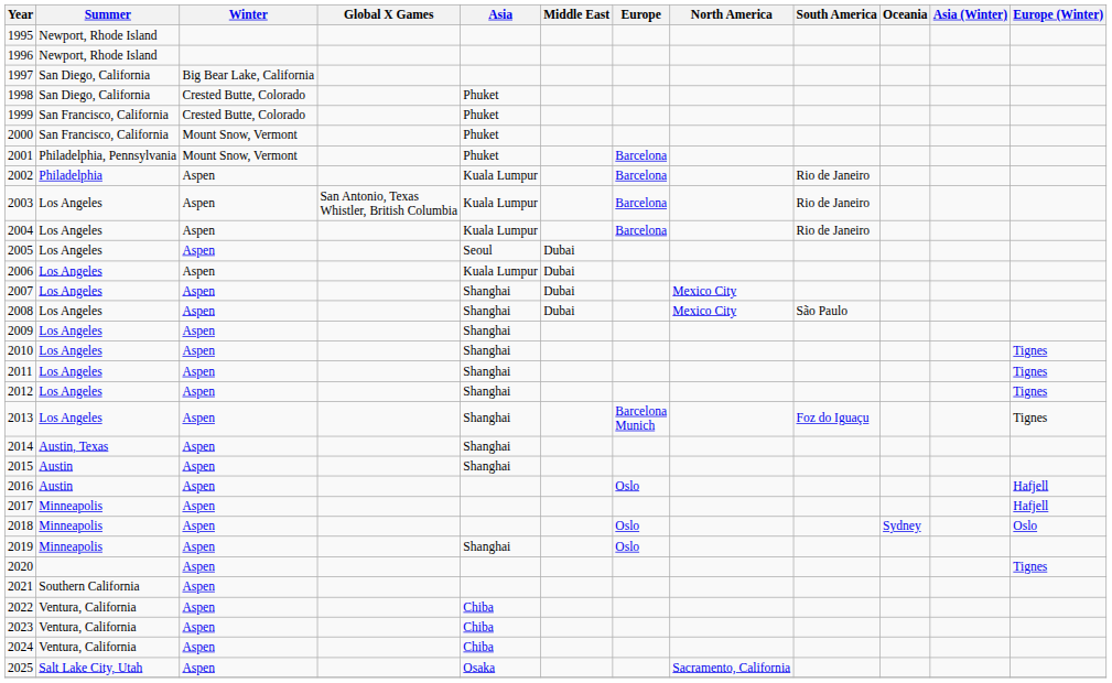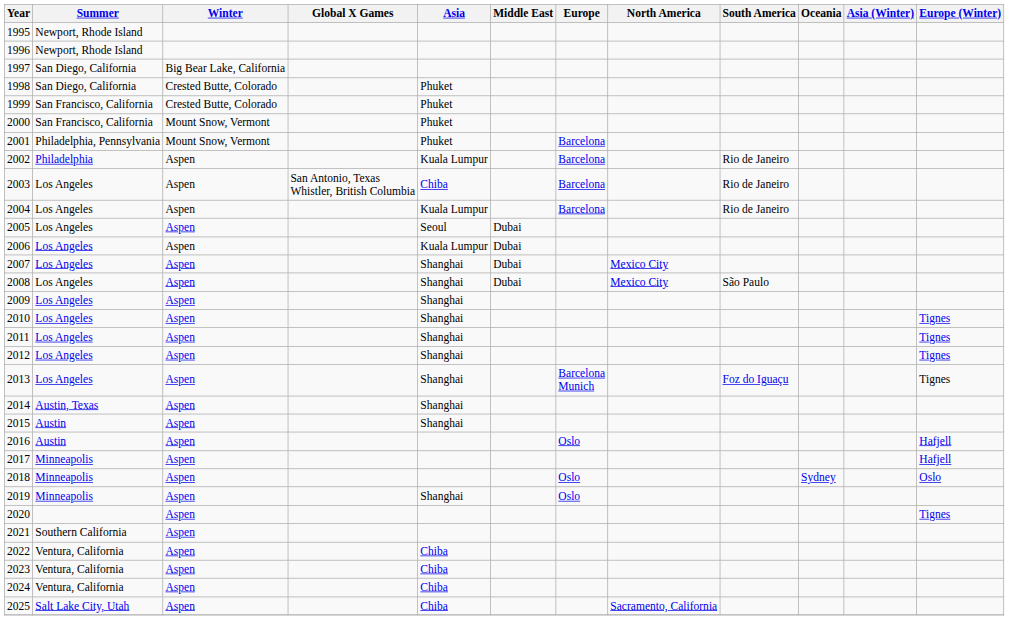 <table class="wikitable">
 <tr>
 <th scope="col">Year</th>
 <th scope="col"><a href='#'>Summer</a></th>
 <th scope="col"><a href='#'>Winter</a></th>
 <th scope="col">Global X Games</th>
 <th scope="col"><a href='#'>Asia</a></th>
 <th scope="col">Middle East</th>
 <th scope="col">Europe</th>
 <th scope="col">North America</th>
 <th scope="col">South America</th>
 <th scope="col">Oceania</th>
 <th scope="col"><a href='#'>Asia (Winter)</a></th>
 <th scope="col"><a href='#'>Europe (Winter)</a></th>
 </tr>
 <tr>
 <td>1995</td>
 <td> Newport, Rhode Island</td>
 <td></td>
 <td></td>
 <td></td>
 <td></td>
 <td></td>
 <td></td>
 <td></td>
 <td></td>
 <td></td>
 <td></td>
 </tr>
 <tr>
 <td>1996</td>
 <td> Newport, Rhode Island</td>
 <td></td>
 <td></td>
 <td></td>
 <td></td>
 <td></td>
 <td></td>
 <td></td>
 <td></td>
 <td></td>
 <td></td>
 </tr>
 <tr>
 <td>1997</td>
 <td> San Diego, California</td>
 <td> Big Bear Lake, California</td>
 <td></td>
 <td></td>
 <td></td>
 <td></td>
 <td></td>
 <td></td>
 <td></td>
 <td></td>
 <td></td>
 </tr>
 <tr>
 <td>1998</td>
 <td> San Diego, California</td>
 <td> Crested Butte, Colorado</td>
 <td></td>
 <td> Phuket</td>
 <td></td>
 <td></td>
 <td></td>
 <td></td>
 <td></td>
 <td></td>
 <td></td>
 </tr>
 <tr>
 <td>1999</td>
 <td> San Francisco, California</td>
 <td> Crested Butte, Colorado</td>
 <td></td>
 <td> Phuket</td>
 <td></td>
 <td></td>
 <td></td>
 <td></td>
 <td></td>
 <td></td>
 <td></td>
 </tr>
 <tr>
 <td>2000</td>
 <td> San Francisco, California</td>
 <td> Mount Snow, Vermont</td>
 <td></td>
 <td> Phuket</td>
 <td></td>
 <td></td>
 <td></td>
 <td></td>
 <td></td>
 <td></td>
 <td></td>
 </tr>
 <tr>
 <td>2001</td>
 <td> Philadelphia, Pennsylvania</td>
 <td> Mount Snow, Vermont</td>
 <td></td>
 <td> Phuket</td>
 <td></td>
 <td> <a href='#'>Barcelona</a></td>
 <td></td>
 <td></td>
 <td></td>
 <td></td>
 <td></td>
 </tr>
 <tr>
 <td>2002</td>
 <td> <a href='#'>Philadelphia</a></td>
 <td> Aspen</td>
 <td></td>
 <td> Kuala Lumpur</td>
 <td></td>
 <td> <a href='#'>Barcelona</a></td>
 <td></td>
 <td> Rio de Janeiro</td>
 <td></td>
 <td></td>
 <td></td>
 </tr>
 <tr>
 <td>2003</td>
 <td> Los Angeles</td>
 <td> Aspen</td>
 <td> San Antonio, Texas<br> Whistler, British Columbia</td>
-<td> Kuala Lumpur</td>
+<td> <a href='#'>Chiba</a></td>
 <td></td>
 <td> <a href='#'>Barcelona</a></td>
 <td></td>
 <td> Rio de Janeiro</td>
 <td></td>
 <td></td>
 <td></td>
 </tr>
 <tr>
 <td>2004</td>
 <td> Los Angeles</td>
 <td> Aspen</td>
 <td></td>
 <td> Kuala Lumpur</td>
 <td></td>
 <td> <a href='#'>Barcelona</a></td>
 <td></td>
 <td> Rio de Janeiro</td>
 <td></td>
 <td></td>
 <td></td>
 </tr>
 <tr>
 <td>2005</td>
 <td> Los Angeles</td>
 <td> <a href='#'>Aspen</a></td>
 <td></td>
 <td> Seoul</td>
 <td> Dubai</td>
 <td></td>
 <td></td>
 <td></td>
 <td></td>
 <td></td>
 <td></td>
 </tr>
 <tr>
 <td>2006</td>
 <td> <a href='#'>Los Angeles</a></td>
 <td> Aspen</td>
 <td></td>
 <td> Kuala Lumpur</td>
 <td> Dubai</td>
 <td></td>
 <td></td>
 <td></td>
 <td></td>
 <td></td>
 <td></td>
 </tr>
 <tr>
 <td>2007</td>
 <td> <a href='#'>Los Angeles</a></td>
 <td> <a href='#'>Aspen</a></td>
 <td></td>
 <td> Shanghai</td>
 <td> Dubai</td>
 <td></td>
 <td> <a href='#'>Mexico City</a></td>
 <td></td>
 <td></td>
 <td></td>
 <td></td>
 </tr>
 <tr>
 <td>2008</td>
 <td> Los Angeles</td>
 <td> <a href='#'>Aspen</a></td>
 <td></td>
 <td> Shanghai</td>
 <td> Dubai</td>
 <td></td>
 <td> <a href='#'>Mexico City</a></td>
 <td> São Paulo</td>
 <td></td>
 <td></td>
 <td></td>
 </tr>
 <tr>
 <td>2009</td>
 <td> <a href='#'>Los Angeles</a></td>
 <td> <a href='#'>Aspen</a></td>
 <td></td>
 <td> Shanghai</td>
 <td></td>
 <td></td>
 <td></td>
 <td></td>
 <td></td>
 <td></td>
 <td></td>
 </tr>
 <tr>
 <td>2010</td>
 <td> <a href='#'>Los Angeles</a></td>
 <td> <a href='#'>Aspen</a></td>
 <td></td>
 <td> Shanghai</td>
 <td></td>
 <td></td>
 <td></td>
 <td></td>
 <td></td>
 <td></td>
 <td> <a href='#'>Tignes</a></td>
 </tr>
 <tr>
 <td>2011</td>
 <td> <a href='#'>Los Angeles</a></td>
 <td> <a href='#'>Aspen</a></td>
 <td></td>
 <td> Shanghai</td>
 <td></td>
 <td></td>
 <td></td>
 <td></td>
 <td></td>
 <td></td>
 <td> <a href='#'>Tignes</a></td>
 </tr>
 <tr>
 <td>2012</td>
 <td> <a href='#'>Los Angeles</a></td>
 <td> <a href='#'>Aspen</a></td>
 <td></td>
 <td> Shanghai</td>
 <td></td>
 <td></td>
 <td></td>
 <td></td>
 <td></td>
 <td></td>
 <td> <a href='#'>Tignes</a></td>
 </tr>
 <tr>
 <td>2013</td>
 <td> <a href='#'>Los Angeles</a></td>
 <td> <a href='#'>Aspen</a></td>
 <td></td>
 <td> Shanghai</td>
 <td></td>
 <td> <a href='#'>Barcelona</a><br> <a href='#'>Munich</a></td>
 <td></td>
 <td> <a href='#'>Foz do Iguaçu</a></td>
 <td></td>
 <td></td>
 <td> Tignes</td>
 </tr>
 <tr>
 <td>2014</td>
 <td> <a href='#'>Austin, Texas</a></td>
 <td> <a href='#'>Aspen</a></td>
 <td></td>
 <td> Shanghai</td>
 <td></td>
 <td></td>
 <td></td>
 <td></td>
 <td></td>
 <td></td>
 <td></td>
 </tr>
 <tr>
 <td>2015</td>
 <td> <a href='#'>Austin</a></td>
 <td> <a href='#'>Aspen</a></td>
 <td></td>
 <td> Shanghai</td>
 <td></td>
 <td></td>
 <td></td>
 <td></td>
 <td></td>
 <td></td>
 <td></td>
 </tr>
 <tr>
 <td>2016</td>
 <td> <a href='#'>Austin</a></td>
 <td> <a href='#'>Aspen</a></td>
 <td></td>
 <td></td>
 <td></td>
 <td> <a href='#'>Oslo</a></td>
 <td></td>
 <td></td>
 <td></td>
 <td></td>
 <td> <a href='#'>Hafjell</a></td>
 </tr>
 <tr>
 <td>2017</td>
 <td> <a href='#'>Minneapolis</a></td>
 <td> <a href='#'>Aspen</a></td>
 <td></td>
 <td></td>
 <td></td>
 <td></td>
 <td></td>
 <td></td>
 <td></td>
 <td></td>
 <td> <a href='#'>Hafjell</a></td>
 </tr>
 <tr>
 <td>2018</td>
 <td> <a href='#'>Minneapolis</a></td>
 <td> <a href='#'>Aspen</a></td>
 <td></td>
 <td></td>
 <td></td>
 <td> <a href='#'>Oslo</a></td>
 <td></td>
 <td></td>
 <td> <a href='#'>Sydney</a></td>
 <td></td>
 <td> <a href='#'>Oslo</a></td>
 </tr>
 <tr>
 <td>2019</td>
 <td> <a href='#'>Minneapolis</a></td>
 <td> <a href='#'>Aspen</a></td>
 <td></td>
 <td> Shanghai</td>
 <td></td>
 <td> <a href='#'>Oslo</a></td>
 <td></td>
 <td></td>
 <td></td>
 <td></td>
 <td></td>
 </tr>
 <tr>
 <td>2020</td>
 <td> </td>
 <td> <a href='#'>Aspen</a></td>
 <td></td>
 <td></td>
 <td></td>
 <td></td>
 <td></td>
 <td></td>
 <td></td>
 <td> </td>
 <td> <a href='#'>Tignes</a></td>
 </tr>
 <tr>
 <td>2021</td>
 <td> Southern California</td>
 <td> <a href='#'>Aspen</a></td>
 <td></td>
 <td></td>
 <td></td>
 <td></td>
 <td></td>
 <td></td>
 <td></td>
 <td></td>
 <td></td>
 </tr>
 <tr>
 <td>2022</td>
 <td> Ventura, California</td>
 <td> <a href='#'>Aspen</a></td>
 <td></td>
 <td> <a href='#'>Chiba</a></td>
 <td></td>
 <td></td>
 <td></td>
 <td></td>
 <td></td>
 <td></td>
 <td></td>
 </tr>
 <tr>
 <td>2023</td>
 <td> Ventura, California</td>
 <td> <a href='#'>Aspen</a></td>
 <td></td>
 <td> <a href='#'>Chiba</a></td>
 <td></td>
 <td></td>
 <td></td>
 <td></td>
 <td></td>
 <td></td>
 <td></td>
 </tr>
 <tr>
 <td>2024</td>
 <td> Ventura, California</td>
 <td> <a href='#'>Aspen</a></td>
 <td></td>
 <td> <a href='#'>Chiba</a></td>
 <td></td>
 <td></td>
 <td></td>
 <td></td>
 <td></td>
 <td></td>
 <td></td>
 </tr>
 <tr>
 <td>2025</td>
 <td> <a href='#'>Salt Lake City, Utah</a></td>
 <td> <a href='#'>Aspen</a></td>
 <td></td>
-<td> <a href='#'>Osaka</a></td>
+<td> <a href='#'>Chiba</a></td>
 <td></td>
 <td></td>
 <td> <a href='#'>Sacramento, California</a></td>
 <td></td>
 <td></td>
 <td></td>
 <td></td>
 </tr>
 <tr>
 </tr>
 </table>
